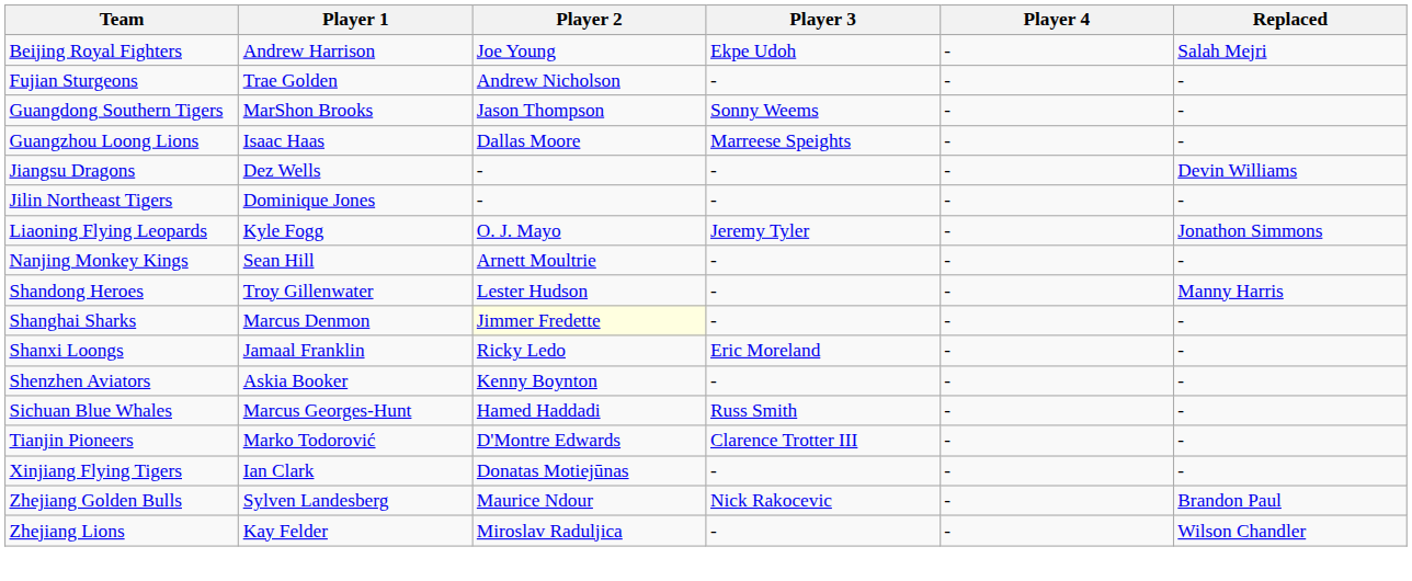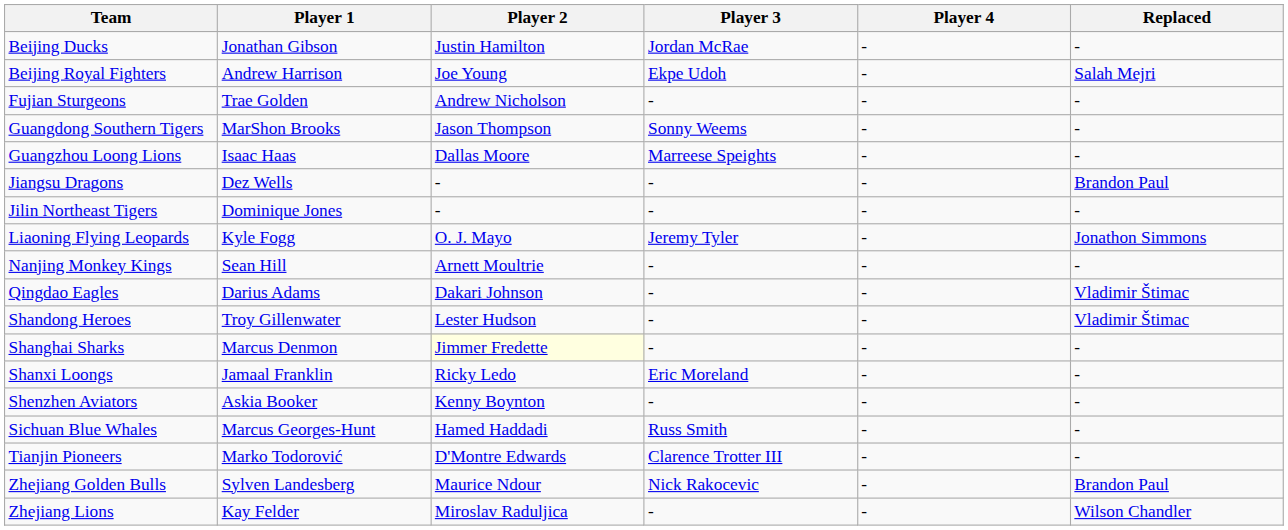 <table class="wikitable">
 <tr>
 <th style="width:190px;"><strong>Team</strong></th>
 <th style="width:190px;"><strong>Player 1</strong></th>
 <th style="width:190px;"><strong>Player 2</strong></th>
 <th style="width:190px;"><strong>Player 3</strong></th>
 <th style="width:190px;"><strong>Player 4</strong></th>
 <th style="width:190px;"><strong>Replaced</strong></th>
+</tr>
+<tr>
+<td><a href='#'>Beijing Ducks</a></td>
+<td> <a href='#'>Jonathan Gibson</a></td>
+<td> <a href='#'>Justin Hamilton</a></td>
+<td> <a href='#'>Jordan McRae</a></td>
+<td>-</td>
+<td>-</td>
 </tr>
 <tr>
 <td><a href='#'>Beijing Royal Fighters</a></td>
 <td> <a href='#'>Andrew Harrison</a></td>
 <td> <a href='#'>Joe Young</a></td>
 <td> <a href='#'>Ekpe Udoh</a></td>
 <td>-</td>
 <td> <a href='#'>Salah Mejri</a></td>
 </tr>
 <tr>
 <td><a href='#'>Fujian Sturgeons</a></td>
 <td> <a href='#'>Trae Golden</a></td>
 <td> <a href='#'>Andrew Nicholson</a></td>
 <td>-</td>
 <td>-</td>
 <td>-</td>
 </tr>
 <tr>
 <td><a href='#'>Guangdong Southern Tigers</a></td>
 <td> <a href='#'>MarShon Brooks</a></td>
 <td> <a href='#'>Jason Thompson</a></td>
 <td> <a href='#'>Sonny Weems</a></td>
 <td>-</td>
 <td>-</td>
 </tr>
 <tr>
 <td><a href='#'>Guangzhou Loong Lions</a></td>
 <td> <a href='#'>Isaac Haas</a></td>
 <td> <a href='#'>Dallas Moore</a></td>
 <td> <a href='#'>Marreese Speights</a></td>
 <td>-</td>
 <td>-</td>
 </tr>
 <tr>
 <td><a href='#'>Jiangsu Dragons</a></td>
 <td> <a href='#'>Dez Wells</a></td>
 <td>-</td>
 <td>-</td>
 <td>-</td>
-<td> <a href='#'>Devin Williams</a></td>
+<td> <a href='#'>Brandon Paul</a></td>
 </tr>
 <tr>
 <td><a href='#'>Jilin Northeast Tigers</a></td>
 <td> <a href='#'>Dominique Jones</a></td>
 <td>-</td>
 <td>-</td>
 <td>-</td>
 <td>-</td>
 </tr>
 <tr>
 <td><a href='#'>Liaoning Flying Leopards</a></td>
 <td> <a href='#'>Kyle Fogg</a></td>
 <td> <a href='#'>O. J. Mayo</a></td>
 <td> <a href='#'>Jeremy Tyler</a></td>
 <td>-</td>
 <td> <a href='#'>Jonathon Simmons</a></td>
 </tr>
 <tr>
 <td><a href='#'>Nanjing Monkey Kings</a></td>
 <td> <a href='#'>Sean Hill</a></td>
 <td> <a href='#'>Arnett Moultrie</a></td>
 <td>-</td>
 <td>-</td>
 <td>-</td>
 </tr>
 <tr>
+<td><a href='#'>Qingdao Eagles</a></td>
+<td> <a href='#'>Darius Adams</a></td>
+<td> <a href='#'>Dakari Johnson</a></td>
+<td>-</td>
+<td>-</td>
+<td> <a href='#'>Vladimir Štimac</a></td>
+</tr>
+<tr>
 <td><a href='#'>Shandong Heroes</a></td>
 <td> <a href='#'>Troy Gillenwater</a></td>
 <td> <a href='#'>Lester Hudson</a></td>
 <td>-</td>
 <td>-</td>
-<td> <a href='#'>Manny Harris</a></td>
+<td> <a href='#'>Vladimir Štimac</a></td>
 </tr>
 <tr>
 <td><a href='#'>Shanghai Sharks</a></td>
 <td> <a href='#'>Marcus Denmon</a></td>
 <td style="background: lightyellow;"> <a href='#'>Jimmer Fredette</a></td>
 <td>-</td>
 <td>-</td>
 <td>-</td>
 </tr>
 <tr>
 <td><a href='#'>Shanxi Loongs</a></td>
 <td> <a href='#'>Jamaal Franklin</a></td>
 <td> <a href='#'>Ricky Ledo</a></td>
 <td> <a href='#'>Eric Moreland</a></td>
 <td>-</td>
 <td>-</td>
 </tr>
 <tr>
 <td><a href='#'>Shenzhen Aviators</a></td>
 <td> <a href='#'>Askia Booker</a></td>
 <td> <a href='#'>Kenny Boynton</a></td>
 <td>-</td>
 <td>-</td>
 <td>-</td>
 </tr>
 <tr>
 <td><a href='#'>Sichuan Blue Whales</a></td>
 <td> <a href='#'>Marcus Georges-Hunt</a></td>
 <td> <a href='#'>Hamed Haddadi</a></td>
 <td> <a href='#'>Russ Smith</a></td>
 <td>-</td>
 <td>-</td>
 </tr>
 <tr>
 <td><a href='#'>Tianjin Pioneers</a></td>
 <td> <a href='#'>Marko Todorović</a></td>
 <td> <a href='#'>D'Montre Edwards</a></td>
 <td> <a href='#'>Clarence Trotter III</a></td>
 <td>-</td>
 <td>-</td>
 </tr>
 <tr>
-<td><a href='#'>Xinjiang Flying Tigers</a></td>
-<td> <a href='#'>Ian Clark</a></td>
-<td> <a href='#'>Donatas Motiejūnas</a></td>
-<td>-</td>
-<td>-</td>
-<td>-</td>
-</tr>
-<tr>
 <td><a href='#'>Zhejiang Golden Bulls</a></td>
 <td> <a href='#'>Sylven Landesberg</a></td>
 <td> <a href='#'>Maurice Ndour</a></td>
 <td> <a href='#'>Nick Rakocevic</a></td>
 <td>-</td>
 <td> <a href='#'>Brandon Paul</a></td>
 </tr>
 <tr>
 <td><a href='#'>Zhejiang Lions</a></td>
 <td> <a href='#'>Kay Felder</a></td>
 <td> <a href='#'>Miroslav Raduljica</a></td>
 <td>-</td>
 <td>-</td>
 <td> <a href='#'>Wilson Chandler</a></td>
 </tr>
 </table>
